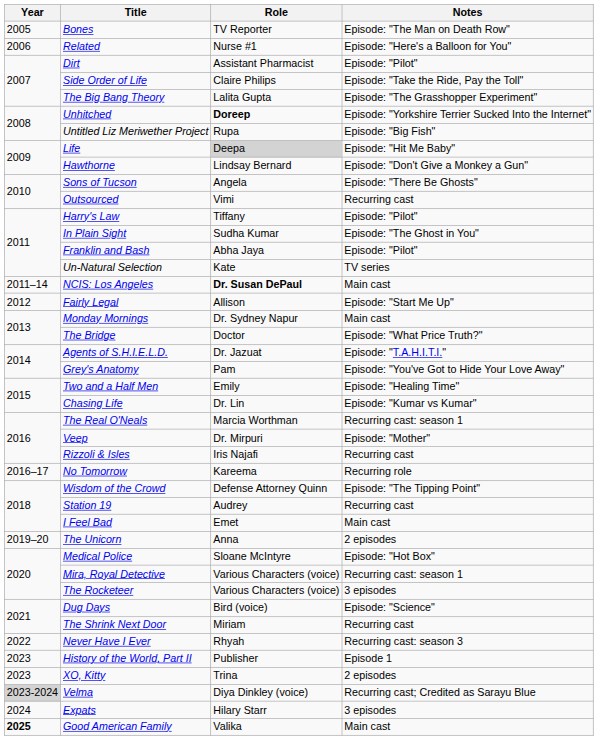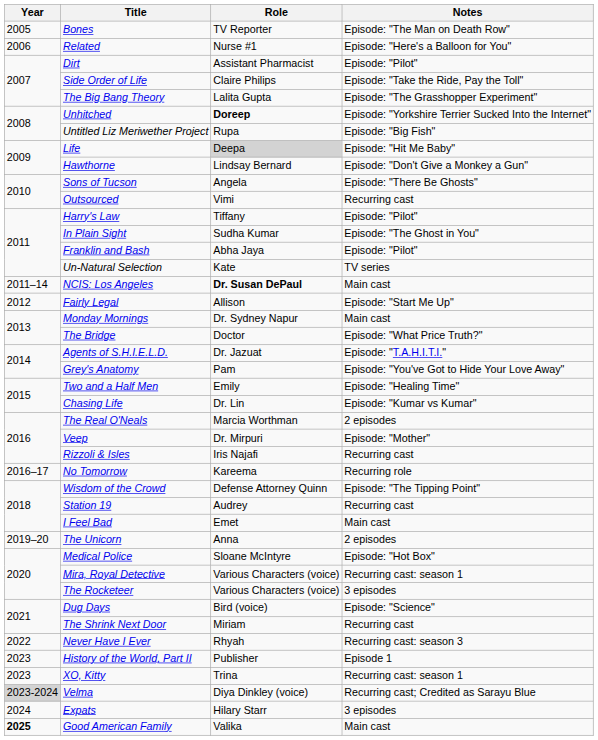 <table class="wikitable sortable">
 <tr>
 <th>Year</th>
 <th>Title</th>
 <th>Role</th>
 <th>Notes</th>
 </tr>
 <tr>
 <td>2005</td>
 <td><em><a href='#'>Bones</a></em></td>
 <td>TV Reporter</td>
 <td>Episode: "The Man on Death Row"</td>
 </tr>
 <tr>
 <td>2006</td>
 <td><em><a href='#'>Related</a></em></td>
 <td>Nurse #1</td>
 <td>Episode: "Here's a Balloon for You"</td>
 </tr>
 <tr>
 <td rowspan="3">2007</td>
 <td><em><a href='#'>Dirt</a></em></td>
 <td>Assistant Pharmacist</td>
 <td>Episode: "Pilot"</td>
 </tr>
 <tr>
 <td><em><a href='#'>Side Order of Life</a></em></td>
 <td>Claire Philips</td>
 <td>Episode: "Take the Ride, Pay the Toll"</td>
 </tr>
 <tr>
 <td><em><a href='#'>The Big Bang Theory</a></em></td>
 <td>Lalita Gupta</td>
 <td>Episode: "The Grasshopper Experiment"</td>
 </tr>
 <tr>
 <td rowspan="2">2008</td>
 <td><em><a href='#'>Unhitched</a></em></td>
 <td><strong>Doreep</strong></td>
 <td>Episode: "Yorkshire Terrier Sucked Into the Internet"</td>
 </tr>
 <tr>
 <td><em>Untitled Liz Meriwether Project</em></td>
 <td>Rupa</td>
 <td>Episode: "Big Fish"</td>
 </tr>
 <tr>
 <td rowspan="2">2009</td>
 <td><em><a href='#'>Life</a></em></td>
 <td style="background: lightgrey;">Deepa</td>
 <td>Episode: "Hit Me Baby"</td>
 </tr>
 <tr>
 <td><em><a href='#'>Hawthorne</a></em></td>
 <td>Lindsay Bernard</td>
 <td>Episode: "Don't Give a Monkey a Gun"</td>
 </tr>
 <tr>
 <td rowspan="2">2010</td>
 <td><em><a href='#'>Sons of Tucson</a></em></td>
 <td>Angela</td>
 <td>Episode: "There Be Ghosts"</td>
 </tr>
 <tr>
 <td><em><a href='#'>Outsourced</a></em></td>
 <td>Vimi</td>
 <td>Recurring cast</td>
 </tr>
 <tr>
 <td rowspan="4">2011</td>
 <td><em><a href='#'>Harry's Law</a></em></td>
 <td>Tiffany</td>
 <td>Episode: "Pilot"</td>
 </tr>
 <tr>
 <td><em><a href='#'>In Plain Sight</a></em></td>
 <td>Sudha Kumar</td>
 <td>Episode: "The Ghost in You"</td>
 </tr>
 <tr>
 <td><em><a href='#'>Franklin and Bash</a></em></td>
 <td>Abha Jaya</td>
 <td>Episode: "Pilot"</td>
 </tr>
 <tr>
 <td><em>Un-Natural Selection</em></td>
 <td>Kate</td>
 <td>TV series</td>
 </tr>
 <tr>
 <td>2011–14</td>
 <td><em><a href='#'>NCIS: Los Angeles</a></em></td>
 <td><strong>Dr. Susan DePaul</strong></td>
 <td>Main cast</td>
 </tr>
 <tr>
 <td>2012</td>
 <td><em><a href='#'>Fairly Legal</a></em></td>
 <td>Allison</td>
 <td>Episode: "Start Me Up"</td>
 </tr>
 <tr>
 <td rowspan="2">2013</td>
 <td><em><a href='#'>Monday Mornings</a></em></td>
 <td>Dr. Sydney Napur</td>
 <td>Main cast</td>
 </tr>
 <tr>
 <td><em><a href='#'>The Bridge</a></em></td>
 <td>Doctor</td>
 <td>Episode: "What Price Truth?"</td>
 </tr>
 <tr>
 <td rowspan="2">2014</td>
 <td><em><a href='#'>Agents of S.H.I.E.L.D.</a></em></td>
 <td>Dr. Jazuat</td>
 <td>Episode: "<a href='#'>T.A.H.I.T.I.</a>"</td>
 </tr>
 <tr>
 <td><em><a href='#'>Grey's Anatomy</a></em></td>
 <td>Pam</td>
 <td>Episode: "You've Got to Hide Your Love Away"</td>
 </tr>
 <tr>
 <td rowspan="2">2015</td>
 <td><em><a href='#'>Two and a Half Men</a></em></td>
 <td>Emily</td>
 <td>Episode: "Healing Time"</td>
 </tr>
 <tr>
 <td><em><a href='#'>Chasing Life</a></em></td>
 <td>Dr. Lin</td>
 <td>Episode: "Kumar vs Kumar"</td>
 </tr>
 <tr>
 <td rowspan="3">2016</td>
 <td><em><a href='#'>The Real O'Neals</a></em></td>
 <td>Marcia Worthman</td>
-<td>Recurring cast: season 1</td>
+<td>2 episodes</td>
 </tr>
 <tr>
 <td><em><a href='#'>Veep</a></em></td>
 <td>Dr. Mirpuri</td>
 <td>Episode: "Mother"</td>
 </tr>
 <tr>
 <td><em><a href='#'>Rizzoli & Isles</a></em></td>
 <td>Iris Najafi</td>
 <td>Recurring cast</td>
 </tr>
 <tr>
 <td>2016–17</td>
 <td><em><a href='#'>No Tomorrow</a></em></td>
 <td>Kareema</td>
 <td>Recurring role</td>
 </tr>
 <tr>
 <td rowspan="3">2018</td>
 <td><em><a href='#'>Wisdom of the Crowd</a></em></td>
 <td>Defense Attorney Quinn</td>
 <td>Episode: "The Tipping Point"</td>
 </tr>
 <tr>
 <td><em><a href='#'>Station 19</a></em></td>
 <td>Audrey</td>
 <td>Recurring cast</td>
 </tr>
 <tr>
 <td><em><a href='#'>I Feel Bad</a></em></td>
 <td>Emet</td>
 <td>Main cast</td>
 </tr>
 <tr>
 <td>2019–20</td>
 <td><em><a href='#'>The Unicorn</a></em></td>
 <td>Anna</td>
 <td>2 episodes</td>
 </tr>
 <tr>
 <td rowspan="3">2020</td>
 <td><em><a href='#'>Medical Police</a></em></td>
 <td>Sloane McIntyre</td>
 <td>Episode: "Hot Box"</td>
 </tr>
 <tr>
 <td><em><a href='#'>Mira, Royal Detective</a></em></td>
 <td>Various Characters (voice)</td>
 <td>Recurring cast: season 1</td>
 </tr>
 <tr>
 <td><em><a href='#'>The Rocketeer</a></em></td>
 <td>Various Characters (voice)</td>
 <td>3 episodes</td>
 </tr>
 <tr>
 <td rowspan="2">2021</td>
 <td><em><a href='#'>Dug Days</a></em></td>
 <td>Bird (voice)</td>
 <td>Episode: "Science"</td>
 </tr>
 <tr>
 <td><em><a href='#'>The Shrink Next Door</a></em></td>
 <td>Miriam</td>
 <td>Recurring cast</td>
 </tr>
 <tr>
 <td>2022</td>
 <td><a href='#'><em>Never Have I Ever</em></a></td>
 <td>Rhyah</td>
 <td>Recurring cast: season 3</td>
 </tr>
 <tr>
 <td>2023</td>
 <td><em><a href='#'>History of the World, Part II</a></em></td>
 <td>Publisher</td>
 <td>Episode 1</td>
 </tr>
 <tr>
 <td>2023</td>
 <td><em><a href='#'>XO, Kitty</a></em></td>
 <td>Trina</td>
-<td>2 episodes</td>
+<td>Recurring cast: season 1</td>
 </tr>
 <tr>
 <td style="background: lightgrey;">2023-2024</td>
 <td><em><a href='#'>Velma</a></em></td>
 <td>Diya Dinkley (voice)</td>
 <td>Recurring cast; Credited as Sarayu Blue</td>
 </tr>
 <tr>
 <td>2024</td>
 <td><em><a href='#'>Expats</a></em></td>
 <td>Hilary Starr</td>
 <td>3 episodes</td>
 </tr>
 <tr>
 <td><strong>2025</strong></td>
 <td><em><a href='#'>Good American Family</a></em></td>
 <td>Valika</td>
 <td>Main cast</td>
 </tr>
 </table>
